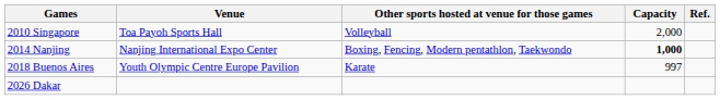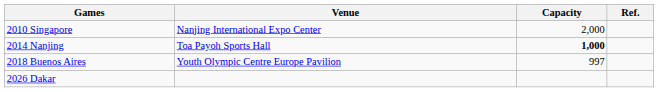 <table class="wikitable sortable" width="1000px">
 <tr>
 <th>Games</th>
 <th>Venue</th>
-<th>Other sports hosted at venue for those games</th>
 <th>Capacity</th>
 <th>Ref.</th>
 </tr>
 <tr>
 <td><a href='#'>2010 Singapore</a></td>
-<td><a href='#'>Toa Payoh Sports Hall</a></td>
-<td><a href='#'>Volleyball</a></td>
+<td><a href='#'>Nanjing International Expo Center</a></td>
 <td align="right">2,000</td>
 <td align="center"></td>
 </tr>
 <tr>
 <td><a href='#'>2014 Nanjing</a></td>
-<td><a href='#'>Nanjing International Expo Center</a></td>
-<td><a href='#'>Boxing</a>, <a href='#'>Fencing</a>, <a href='#'>Modern pentathlon</a>, <a href='#'>Taekwondo</a></td>
+<td><a href='#'>Toa Payoh Sports Hall</a></td>
 <td align="right"><strong>1,000</strong></td>
 <td align="center"></td>
 </tr>
 <tr>
 <td><a href='#'>2018 Buenos Aires</a></td>
 <td><a href='#'>Youth Olympic Centre Europe Pavilion</a></td>
-<td><a href='#'>Karate</a></td>
 <td align="right">997</td>
 <td align="center"></td>
 </tr>
 <tr>
 <td><a href='#'>2026 Dakar</a></td>
 <td></td>
-<td></td>
 <td align="right"></td>
 <td align="center"></td>
 </tr>
 </table>
